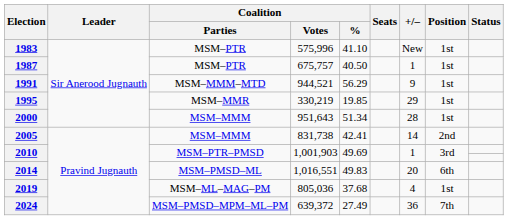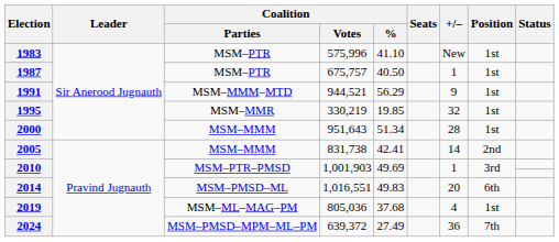 <table class=wikitable style="text-align: center;">
 <tr>
 <th rowspan=2>Election</th>
 <th rowspan=2>Leader</th>
 <th colspan=3>Coalition</th>
 <th rowspan=2>Seats</th>
 <th rowspan=2>+/–</th>
 <th rowspan=2>Position</th>
 <th rowspan=2>Status</th>
 </tr>
 <tr>
 <th>Parties</th>
 <th>Votes</th>
 <th>%</th>
 </tr>
 <tr>
 <th><a href='#'>1983</a></th>
 <td rowspan=5><a href='#'>Sir Anerood Jugnauth</a></td>
 <td>MSM–<a href='#'>PTR</a></td>
 <td>575,996</td>
 <td>41.10</td>
 <td></td>
 <td>New</td>
 <td> 1st</td>
 <td></td>
 </tr>
 <tr>
 <th><a href='#'>1987</a></th>
 <td>MSM–<a href='#'>PTR</a></td>
 <td>675,757</td>
 <td>40.50</td>
 <td></td>
 <td> 1</td>
 <td> 1st</td>
 <td></td>
 </tr>
 <tr>
 <th><a href='#'>1991</a></th>
 <td>MSM–<a href='#'>MMM</a>–<a href='#'>MTD</a></td>
 <td>944,521</td>
 <td>56.29</td>
 <td></td>
 <td> 9</td>
 <td> 1st</td>
 <td></td>
 </tr>
 <tr>
 <th><a href='#'>1995</a></th>
 <td>MSM–<a href='#'>MMR</a></td>
 <td>330,219</td>
 <td>19.85</td>
 <td></td>
-<td> 29</td>
+<td> 32</td>
 <td> 1st</td>
 <td></td>
 </tr>
 <tr>
 <th><a href='#'>2000</a></th>
 <td><a href='#'>MSM–MMM</a></td>
 <td>951,643</td>
 <td>51.34</td>
 <td></td>
 <td> 28</td>
 <td> 1st</td>
 <td></td>
 </tr>
 <tr>
 <th><a href='#'>2005</a></th>
 <td rowspan=6><a href='#'>Pravind Jugnauth</a></td>
 <td><a href='#'>MSM–MMM</a></td>
 <td>831,738</td>
 <td>42.41</td>
 <td></td>
 <td> 14</td>
 <td> 2nd</td>
 <td></td>
 </tr>
 <tr>
 <th rowspan=2><a href='#'>2010</a></th>
 <td rowspan=2><a href='#'>MSM–PTR–PMSD</a></td>
 <td rowspan=2>1,001,903</td>
 <td rowspan=2>49.69</td>
 <td rowspan=2></td>
 <td rowspan=2> 1</td>
 <td rowspan=2> 3rd</td>
 <td></td>
 </tr>
 <tr>
 <td></td>
 </tr>
 <tr>
 <th><a href='#'>2014</a></th>
 <td><a href='#'>MSM–PMSD–ML</a></td>
 <td>1,016,551</td>
 <td>49.83</td>
 <td></td>
 <td> 20</td>
 <td> 6th</td>
 <td></td>
 </tr>
 <tr>
 <th><a href='#'>2019</a></th>
 <td>MSM–<a href='#'>ML</a>–<a href='#'>MAG</a>–<a href='#'>PM</a></td>
 <td>805,036</td>
 <td>37.68</td>
 <td></td>
 <td> 4</td>
 <td> 1st</td>
 <td></td>
 </tr>
 <tr>
 <th><a href='#'>2024</a></th>
 <td><a href='#'>MSM–PMSD–MPM–ML–PM</a></td>
 <td>639,372</td>
 <td>27.49</td>
 <td></td>
 <td> 36</td>
 <td> 7th</td>
 <td></td>
 </tr>
 </table>
